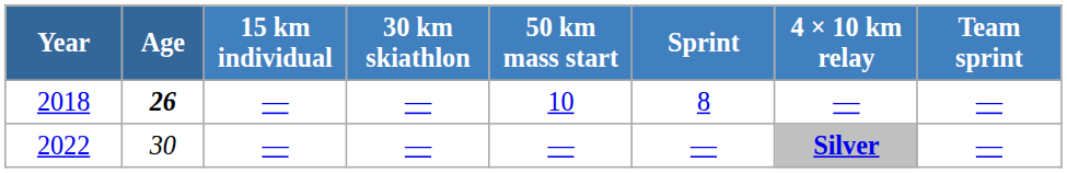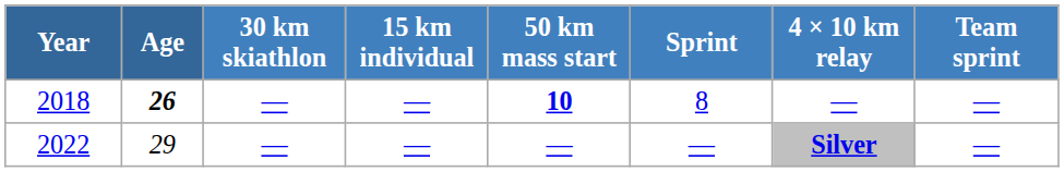 <table class="wikitable" style="font-size:95%; text-align:center; border:grey solid 1px; border-collapse:collapse; background:#ffffff;">
 <tr>
 <th style="background-color:#369; color:white; width:60px;"> Year </th>
 <th style="background-color:#369; color:white; width:40px;"> Age </th>
+<th style="background-color:#4180be; color:white; width:75px;"> 30 km <br> skiathlon </th>
 <th style="background-color:#4180be; color:white; width:75px;"> 15 km <br> individual </th>
-<th style="background-color:#4180be; color:white; width:75px;"> 30 km <br> skiathlon </th>
 <th style="background-color:#4180be; color:white; width:75px;"> 50 km <br> mass start </th>
 <th style="background-color:#4180be; color:white; width:75px;"> Sprint </th>
 <th style="background-color:#4180be; color:white; width:75px;"> 4 × 10 km <br> relay </th>
 <th style="background-color:#4180be; color:white; width:75px;"> Team <br> sprint </th>
 </tr>
 <tr>
 <td><a href='#'>2018</a></td>
 <td><strong><em>26</em></strong></td>
 <td><a href='#'>—</a></td>
 <td><a href='#'>—</a></td>
-<td><a href='#'>10</a></td>
+<td><strong><a href='#'>10</a></strong></td>
 <td><a href='#'>8</a></td>
 <td><a href='#'>—</a></td>
 <td><a href='#'>—</a></td>
 </tr>
 <tr>
 <td><a href='#'>2022</a></td>
-<td><em>30</em></td>
+<td><em>29</em></td>
 <td><a href='#'>—</a></td>
 <td><a href='#'>—</a></td>
 <td><a href='#'>—</a></td>
 <td><a href='#'>—</a></td>
 <td style="background:silver;"><a href='#'><strong>Silver</strong></a></td>
 <td><a href='#'>—</a></td>
 </tr>
 </table>
